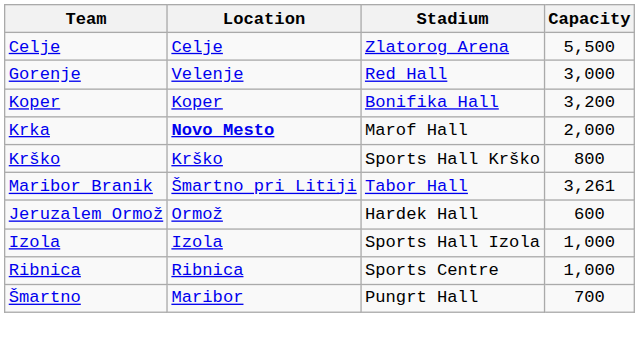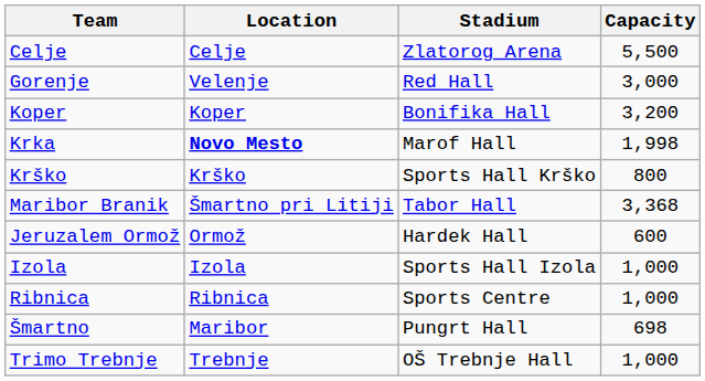 <table class="wikitable sortable" style="text-align: left;">
 <tr>
 <th>Team</th>
 <th>Location</th>
 <th>Stadium</th>
 <th>Capacity</th>
 </tr>
 <tr>
 <td><a href='#'>Celje</a></td>
 <td><a href='#'>Celje</a></td>
 <td><a href='#'>Zlatorog Arena</a></td>
 <td align="center">5,500</td>
 </tr>
 <tr>
 <td><a href='#'>Gorenje</a></td>
 <td><a href='#'>Velenje</a></td>
 <td><a href='#'>Red Hall</a></td>
 <td align="center">3,000</td>
 </tr>
 <tr>
 <td><a href='#'>Koper</a></td>
 <td><a href='#'>Koper</a></td>
 <td><a href='#'>Bonifika Hall</a></td>
 <td align="center">3,200</td>
 </tr>
 <tr>
 <td><a href='#'>Krka</a></td>
 <td><strong><a href='#'>Novo Mesto</a></strong></td>
 <td>Marof Hall</td>
-<td align="center">2,000</td>
+<td align="center">1,998</td>
 </tr>
 <tr>
 <td><a href='#'>Krško</a></td>
 <td><a href='#'>Krško</a></td>
 <td>Sports Hall Krško</td>
 <td align="center">800</td>
 </tr>
 <tr>
 <td><a href='#'>Maribor Branik</a></td>
 <td><a href='#'>Šmartno pri Litiji</a></td>
 <td><a href='#'>Tabor Hall</a></td>
-<td align="center">3,261</td>
+<td align="center">3,368</td>
 </tr>
 <tr>
 <td><a href='#'>Jeruzalem Ormož</a></td>
 <td><a href='#'>Ormož</a></td>
 <td>Hardek Hall</td>
 <td align="center">600</td>
 </tr>
 <tr>
 <td><a href='#'>Izola</a></td>
 <td><a href='#'>Izola</a></td>
 <td>Sports Hall Izola</td>
 <td align="center">1,000</td>
 </tr>
 <tr>
 <td><a href='#'>Ribnica</a></td>
 <td><a href='#'>Ribnica</a></td>
 <td>Sports Centre</td>
 <td align="center">1,000</td>
 </tr>
 <tr>
 <td><a href='#'>Šmartno</a></td>
 <td><a href='#'>Maribor</a></td>
 <td>Pungrt Hall</td>
-<td align="center">700</td>
+<td align="center">698</td>
+</tr>
+<tr>
+<td><a href='#'>Trimo Trebnje</a></td>
+<td><a href='#'>Trebnje</a></td>
+<td>OŠ Trebnje Hall</td>
+<td align="center">1,000</td>
 </tr>
 </table>
